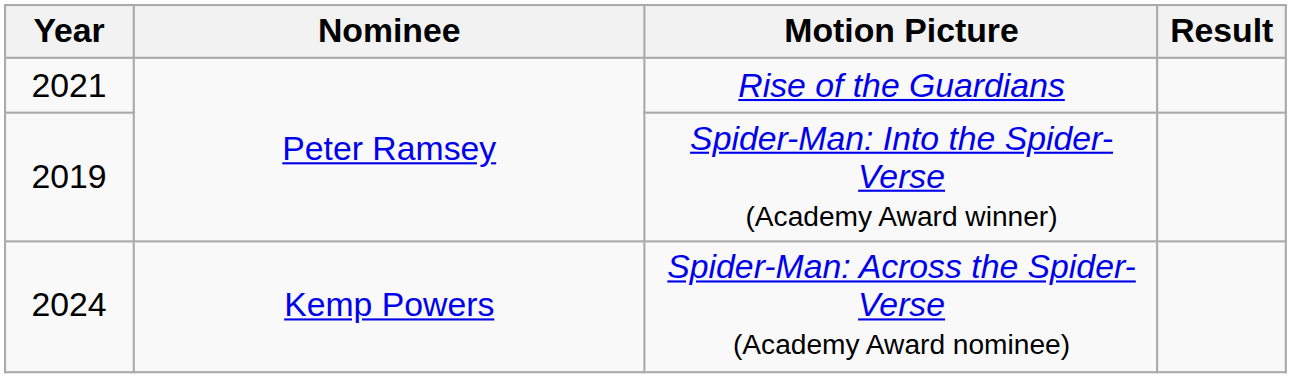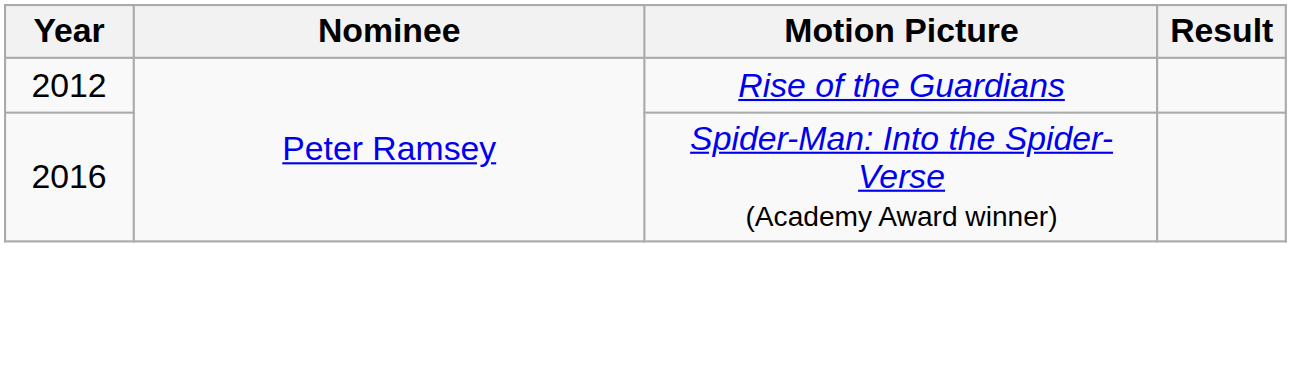 <table class="wikitable" style="text-align: center">
 <tr>
 <th style="width:10%;">Year</th>
 <th style="width:40%;">Nominee</th>
 <th style="width:40%;">Motion Picture</th>
 <th style="width:10%;">Result</th>
 </tr>
 <tr>
-<td style="text-align:center;">2021</td>
+<td style="text-align:center;">2012</td>
 <td rowspan="2"><a href='#'>Peter Ramsey</a></td>
 <td><em><a href='#'>Rise of the Guardians</a></em></td>
 <td></td>
 </tr>
 <tr>
-<td style="text-align:center;">2019</td>
+<td style="text-align:center;">2016</td>
 <td><em><a href='#'>Spider-Man: Into the Spider-Verse</a></em><br><small>(Academy Award winner)</small></td>
 <td></td>
 </tr>
-<tr>
-<td style="text-align:center;">2024</td>
-<td><a href='#'>Kemp Powers</a></td>
-<td><em><a href='#'>Spider-Man: Across the Spider-Verse</a></em><br><small>(Academy Award nominee)</small></td>
-<td></td>
-</tr>
 </table>
